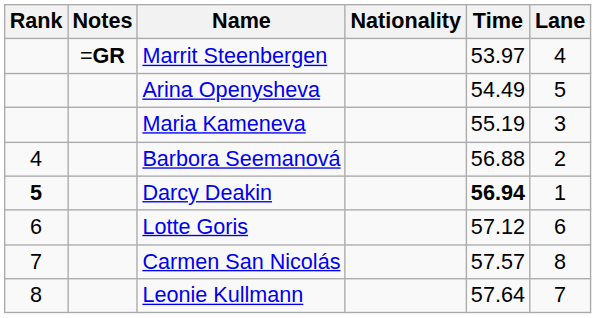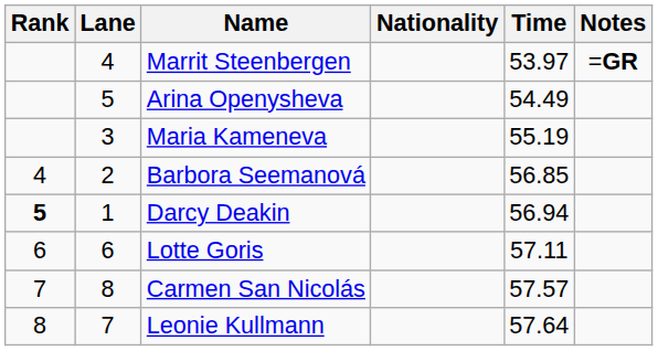 <table class='wikitable sortable' style='text-align:center'>
 <tr>
 <th>Rank</th>
-<th>Notes</th>
+<th>Lane</th>
 <th>Name</th>
 <th>Nationality</th>
 <th>Time</th>
-<th>Lane</th>
+<th>Notes</th>
 </tr>
 <tr>
 <td></td>
-<td>=<strong>GR</strong></td>
+<td>4</td>
 <td align=left><a href='#'>Marrit Steenbergen</a></td>
 <td align=left></td>
 <td>53.97</td>
-<td>4</td>
+<td>=<strong>GR</strong></td>
 </tr>
 <tr>
 <td></td>
-<td></td>
+<td>5</td>
 <td align=left><a href='#'>Arina Openysheva</a></td>
 <td align=left></td>
 <td>54.49</td>
-<td>5</td>
+<td></td>
 </tr>
 <tr>
 <td></td>
-<td></td>
+<td>3</td>
 <td align=left><a href='#'>Maria Kameneva</a></td>
 <td align=left></td>
 <td>55.19</td>
-<td>3</td>
+<td></td>
 </tr>
 <tr>
 <td>4</td>
-<td></td>
+<td>2</td>
 <td align=left><a href='#'>Barbora Seemanová</a></td>
 <td align=left></td>
-<td>56.88</td>
-<td>2</td>
+<td>56.85</td>
+<td></td>
 </tr>
 <tr>
 <td><strong>5</strong></td>
-<td></td>
+<td>1</td>
 <td align=left><a href='#'>Darcy Deakin</a></td>
 <td align=left></td>
-<td><strong>56.94</strong></td>
-<td>1</td>
+<td>56.94</td>
+<td></td>
 </tr>
 <tr>
 <td>6</td>
-<td></td>
+<td>6</td>
 <td align=left><a href='#'>Lotte Goris</a></td>
 <td align=left></td>
-<td>57.12</td>
-<td>6</td>
+<td>57.11</td>
+<td></td>
 </tr>
 <tr>
 <td>7</td>
-<td></td>
+<td>8</td>
 <td align=left><a href='#'>Carmen San Nicolás</a></td>
 <td align=left></td>
 <td>57.57</td>
-<td>8</td>
+<td></td>
 </tr>
 <tr>
 <td>8</td>
-<td></td>
+<td>7</td>
 <td align=left><a href='#'>Leonie Kullmann</a></td>
 <td align=left></td>
 <td>57.64</td>
-<td>7</td>
+<td></td>
 </tr>
 </table>
